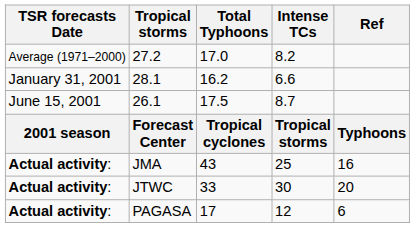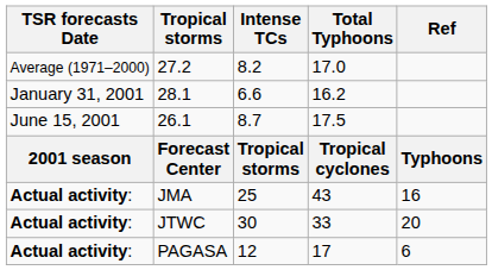 <table class="wikitable" style="float:right">
 <tr>
 <th>TSR forecasts<br>Date</th>
 <th>Tropical<br>storms</th>
+<th>Intense<br>TCs</th>
 <th>Total<br>Typhoons</th>
-<th>Intense<br>TCs</th>
 <th>Ref</th>
 </tr>
 <tr>
 <td><small>Average (1971–2000)</small></td>
 <td>27.2</td>
+<td>8.2</td>
 <td>17.0</td>
-<td>8.2</td>
 <td></td>
 </tr>
 <tr>
 <td>January 31, 2001</td>
 <td>28.1</td>
+<td>6.6</td>
 <td>16.2</td>
-<td>6.6</td>
 <td></td>
 </tr>
 <tr>
 <td>June 15, 2001</td>
 <td>26.1</td>
+<td>8.7</td>
 <td>17.5</td>
-<td>8.7</td>
 <td></td>
 </tr>
 <tr>
 <th>2001 season</th>
 <th>Forecast<br>Center</th>
+<th>Tropical<br>storms</th>
 <th>Tropical<br>cyclones</th>
-<th>Tropical<br>storms</th>
 <th>Typhoons</th>
 </tr>
 <tr>
 <td><strong>Actual activity</strong>:</td>
 <td>JMA</td>
+<td>25</td>
 <td>43</td>
-<td>25</td>
 <td>16</td>
 </tr>
 <tr>
 <td><strong>Actual activity</strong>:</td>
 <td>JTWC</td>
+<td>30</td>
 <td>33</td>
-<td>30</td>
 <td>20</td>
 </tr>
 <tr>
 <td><strong>Actual activity</strong>:</td>
 <td>PAGASA</td>
+<td>12</td>
 <td>17</td>
-<td>12</td>
 <td>6</td>
 </tr>
 </table>
